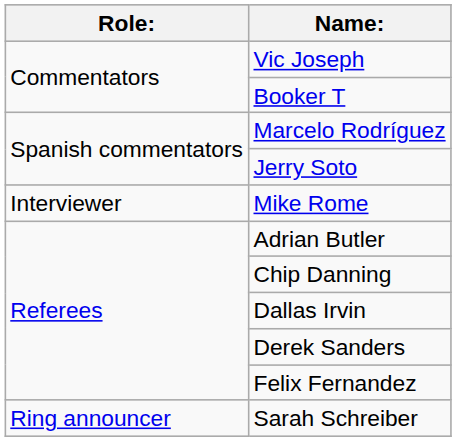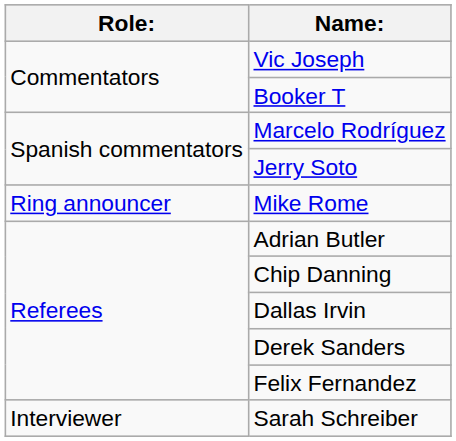 <table class=wikitable style="font-size:90%; margin: 0.5em 0 0.5em 1em; float: right; clear: right;">
 <tr>
 <th>Role:</th>
 <th>Name:</th>
 </tr>
 <tr>
 <td rowspan="2">Commentators</td>
 <td><a href='#'>Vic Joseph</a></td>
 </tr>
 <tr>
 <td><a href='#'>Booker T</a></td>
 </tr>
 <tr>
 <td rowspan=2>Spanish commentators</td>
 <td><a href='#'>Marcelo Rodríguez</a></td>
 </tr>
 <tr>
 <td><a href='#'>Jerry Soto</a></td>
 </tr>
 <tr>
-<td rowspan=1>Interviewer</td>
+<td rowspan=1><a href='#'>Ring announcer</a></td>
 <td><a href='#'>Mike Rome</a></td>
 </tr>
 <tr>
 <td rowspan=5><a href='#'>Referees</a></td>
 <td>Adrian Butler</td>
 </tr>
 <tr>
 <td>Chip Danning</td>
 </tr>
 <tr>
 <td>Dallas Irvin</td>
 </tr>
 <tr>
 <td>Derek Sanders</td>
 </tr>
 <tr>
 <td>Felix Fernandez</td>
 </tr>
 <tr>
-<td rowspan=1><a href='#'>Ring announcer</a></td>
+<td rowspan=1>Interviewer</td>
 <td>Sarah Schreiber</td>
 </tr>
 </table>
